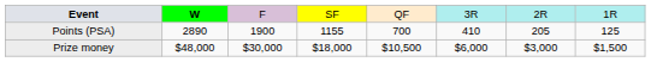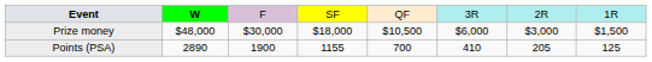 <table class=wikitable style=font-size:90%;text-align:center>
 <tr>
 <td width=200 colspan=1 bgcolor=#dfe2e9><strong>Event</strong></td>
 <td width=80 bgcolor=lime><strong>W</strong></td>
 <td width=85 bgcolor=#D8BFD8>F</td>
 <td width=85 bgcolor=#FFFF00>SF</td>
 <td width=85 bgcolor=#ffebcd>QF</td>
 <td width=85 bgcolor=#afeeee>3R</td>
 <td width=85 bgcolor=#afeeee>2R</td>
 <td width=85 bgcolor=#afeeee>1R</td>
 </tr>
 <tr>
+<td bgcolor=#EDEDED>Prize money</td>
+<td>$48,000</td>
+<td>$30,000</td>
+<td>$18,000</td>
+<td>$10,500</td>
+<td>$6,000</td>
+<td>$3,000</td>
+<td>$1,500</td>
+</tr>
+<tr>
 <td bgcolor=#EDEDED>Points (PSA)</td>
 <td>2890</td>
 <td>1900</td>
 <td>1155</td>
 <td>700</td>
 <td>410</td>
 <td>205</td>
 <td>125</td>
 </tr>
-<tr>
-<td bgcolor=#EDEDED>Prize money</td>
-<td>$48,000</td>
-<td>$30,000</td>
-<td>$18,000</td>
-<td>$10,500</td>
-<td>$6,000</td>
-<td>$3,000</td>
-<td>$1,500</td>
-</tr>
 </table>
